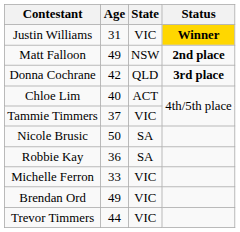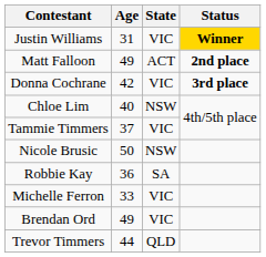 <table class="wikitable" style="text-align:center">
 <tr valign="top">
 <th>Contestant</th>
 <th>Age</th>
 <th>State</th>
 <th>Status</th>
 </tr>
 <tr>
 <td>Justin Williams</td>
 <td>31</td>
 <td>VIC</td>
 <th style="background:gold">Winner</th>
 </tr>
 <tr>
 <td>Matt Falloon</td>
 <td>49</td>
-<td>NSW</td>
+<td>ACT</td>
 <td><strong>2nd place</strong></td>
 </tr>
 <tr>
 <td>Donna Cochrane</td>
 <td>42</td>
-<td>QLD</td>
+<td>VIC</td>
 <td><strong>3rd place</strong></td>
 </tr>
 <tr>
 <td>Chloe Lim</td>
 <td>40</td>
-<td>ACT</td>
+<td>NSW</td>
 <td rowspan="2">4th/5th place</td>
 </tr>
 <tr>
 <td>Tammie Timmers</td>
 <td>37</td>
 <td>VIC</td>
 </tr>
 <tr>
 <td>Nicole Brusic</td>
 <td>50</td>
-<td>SA</td>
+<td>NSW</td>
 <td></td>
 </tr>
 <tr>
 <td>Robbie Kay</td>
 <td>36</td>
 <td>SA</td>
 <td></td>
 </tr>
 <tr>
 <td>Michelle Ferron</td>
 <td>33</td>
 <td>VIC</td>
 <td></td>
 </tr>
 <tr>
 <td>Brendan Ord</td>
 <td>49</td>
 <td>VIC</td>
 <td></td>
 </tr>
 <tr>
 <td>Trevor Timmers</td>
 <td>44</td>
-<td>VIC</td>
+<td>QLD</td>
 <td></td>
 </tr>
 </table>
